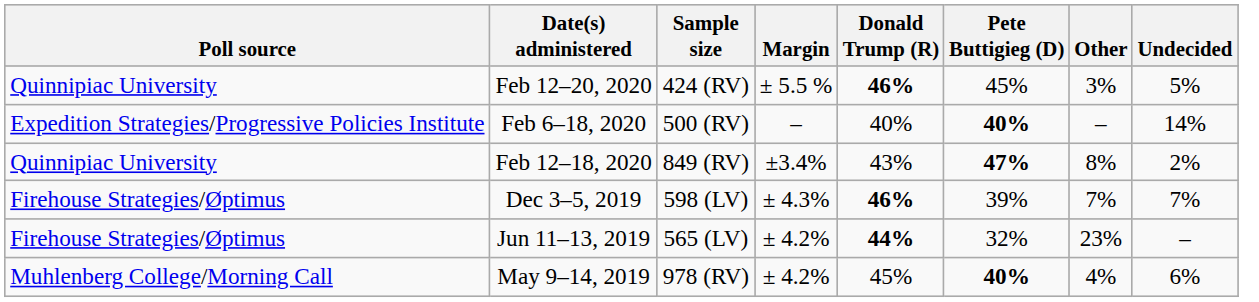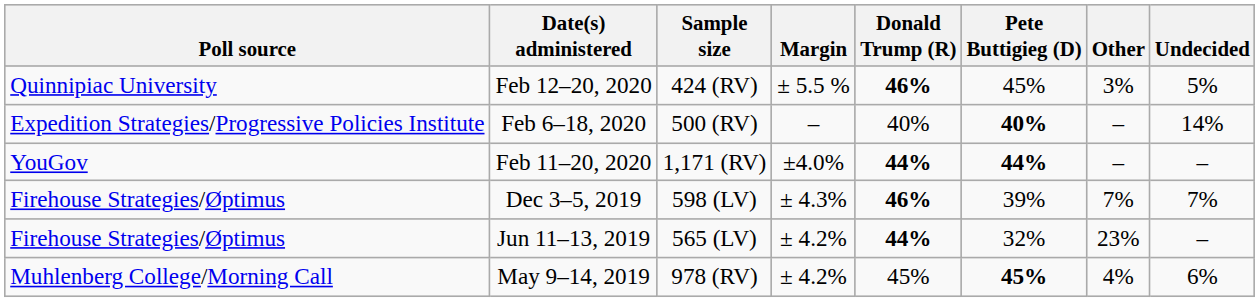 <table class="wikitable" style="font-size:90%;text-align:center;">
 <tr valign=bottom style="font-size:90%;">
 <th>Poll source</th>
 <th>Date(s)<br>administered</th>
 <th>Sample<br>size</th>
 <th>Margin<br></th>
 <th>Donald<br>Trump (R)</th>
 <th>Pete<br>Buttigieg (D)</th>
 <th>Other</th>
 <th>Undecided</th>
 </tr>
 <tr>
 <td style="text-align:left;"><a href='#'>Quinnipiac University</a></td>
 <td>Feb 12–20, 2020</td>
 <td>424 (RV)</td>
 <td>± 5.5 %</td>
 <td><strong>46%</strong></td>
 <td>45%</td>
 <td>3%</td>
 <td>5%</td>
 </tr>
 <tr>
 <td style="text-align:left;"><a href='#'>Expedition Strategies</a>/<a href='#'>Progressive Policies Institute</a></td>
 <td>Feb 6–18, 2020</td>
 <td>500 (RV)</td>
 <td>–</td>
 <td>40%</td>
 <td><strong>40%</strong></td>
 <td>–</td>
 <td>14%</td>
 </tr>
 <tr>
-<td style="text-align:left;"><a href='#'>Quinnipiac University</a></td>
-<td>Feb 12–18, 2020</td>
-<td>849 (RV)</td>
-<td>±3.4%</td>
-<td>43%</td>
-<td><strong>47%</strong></td>
-<td>8%</td>
-<td>2%</td>
+<td style="text-align:left;"><a href='#'>YouGov</a></td>
+<td>Feb 11–20, 2020</td>
+<td>1,171 (RV)</td>
+<td>±4.0%</td>
+<td><strong>44%</strong></td>
+<td><strong>44%</strong></td>
+<td>–</td>
+<td>–</td>
 </tr>
 <tr>
 <td style="text-align:left;"><a href='#'>Firehouse Strategies</a>/<a href='#'>Øptimus</a></td>
 <td>Dec 3–5, 2019</td>
 <td>598 (LV)</td>
 <td>± 4.3%</td>
 <td><strong>46%</strong></td>
 <td>39%</td>
 <td>7%</td>
 <td>7%</td>
 </tr>
 <tr>
 <td style="text-align:left;"><a href='#'>Firehouse Strategies</a>/<a href='#'>Øptimus</a></td>
 <td>Jun 11–13, 2019</td>
 <td>565 (LV)</td>
 <td>± 4.2%</td>
 <td><strong>44%</strong></td>
 <td>32%</td>
 <td>23%</td>
 <td>–</td>
 </tr>
 <tr>
 <td style="text-align:left;"><a href='#'>Muhlenberg College</a>/<a href='#'>Morning Call</a></td>
 <td>May 9–14, 2019</td>
 <td>978 (RV)</td>
 <td>± 4.2%</td>
 <td>45%</td>
-<td><strong>40%</strong></td>
+<td><strong>45%</strong></td>
 <td>4%</td>
 <td>6%</td>
 </tr>
 </table>
